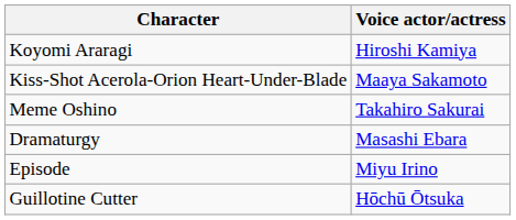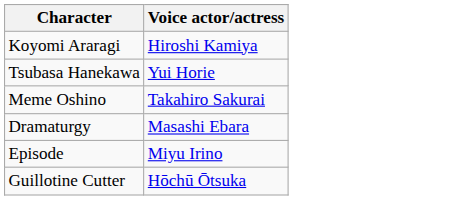 <table class="wikitable">
 <tr>
 <th>Character</th>
 <th>Voice actor/actress</th>
 </tr>
 <tr>
 <td>Koyomi Araragi</td>
 <td><a href='#'>Hiroshi Kamiya</a></td>
 </tr>
 <tr>
-<td>Kiss-Shot Acerola-Orion Heart-Under-Blade</td>
-<td><a href='#'>Maaya Sakamoto</a></td>
+<td>Tsubasa Hanekawa</td>
+<td><a href='#'>Yui Horie</a></td>
 </tr>
 <tr>
 <td>Meme Oshino</td>
 <td><a href='#'>Takahiro Sakurai</a></td>
 </tr>
 <tr>
 <td>Dramaturgy</td>
 <td><a href='#'>Masashi Ebara</a></td>
 </tr>
 <tr>
 <td>Episode</td>
 <td><a href='#'>Miyu Irino</a></td>
 </tr>
 <tr>
 <td>Guillotine Cutter</td>
 <td><a href='#'>Hōchū Ōtsuka</a></td>
 </tr>
 </table>
